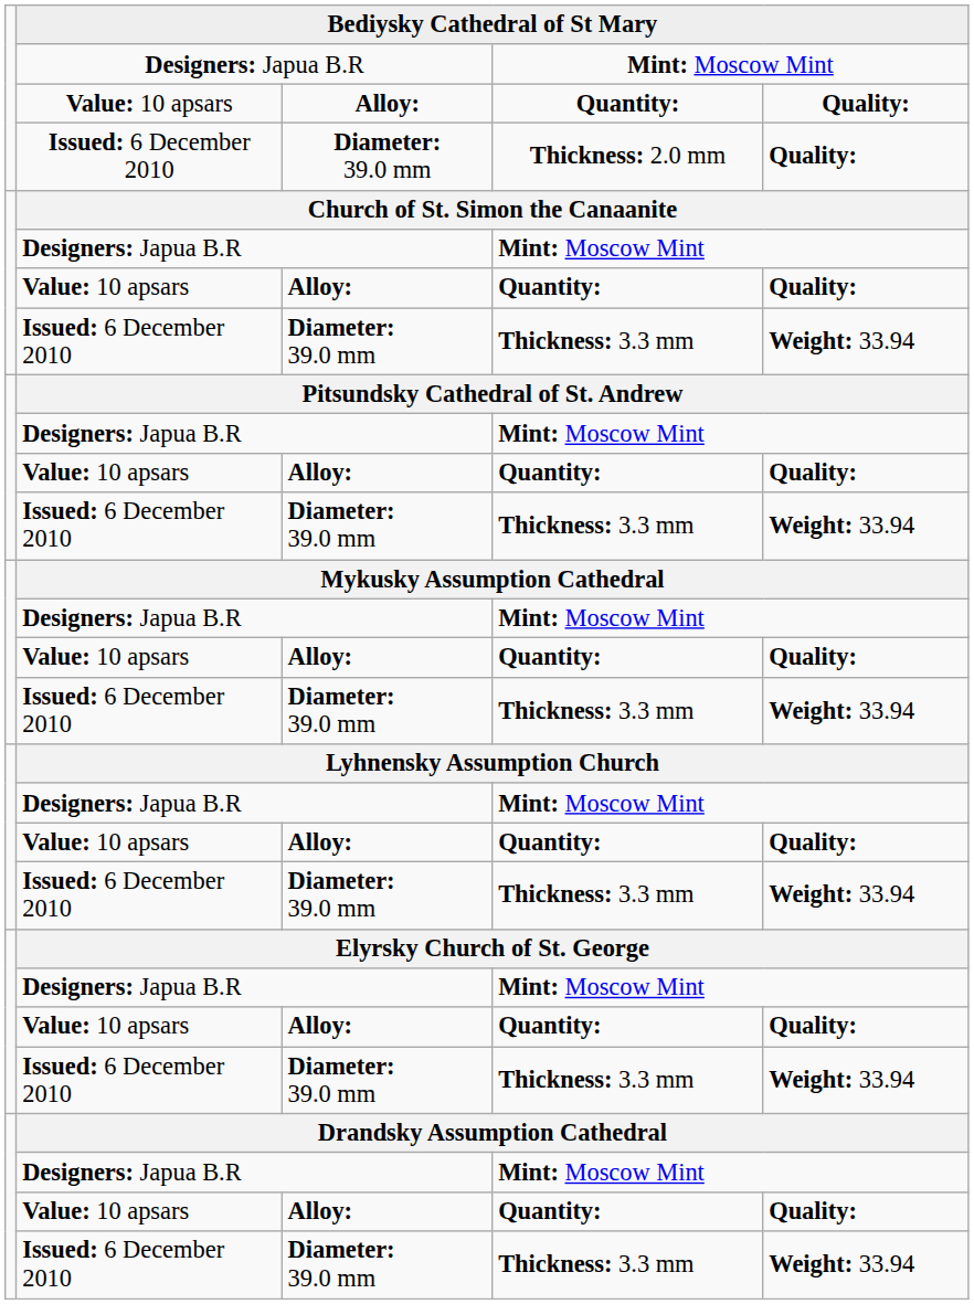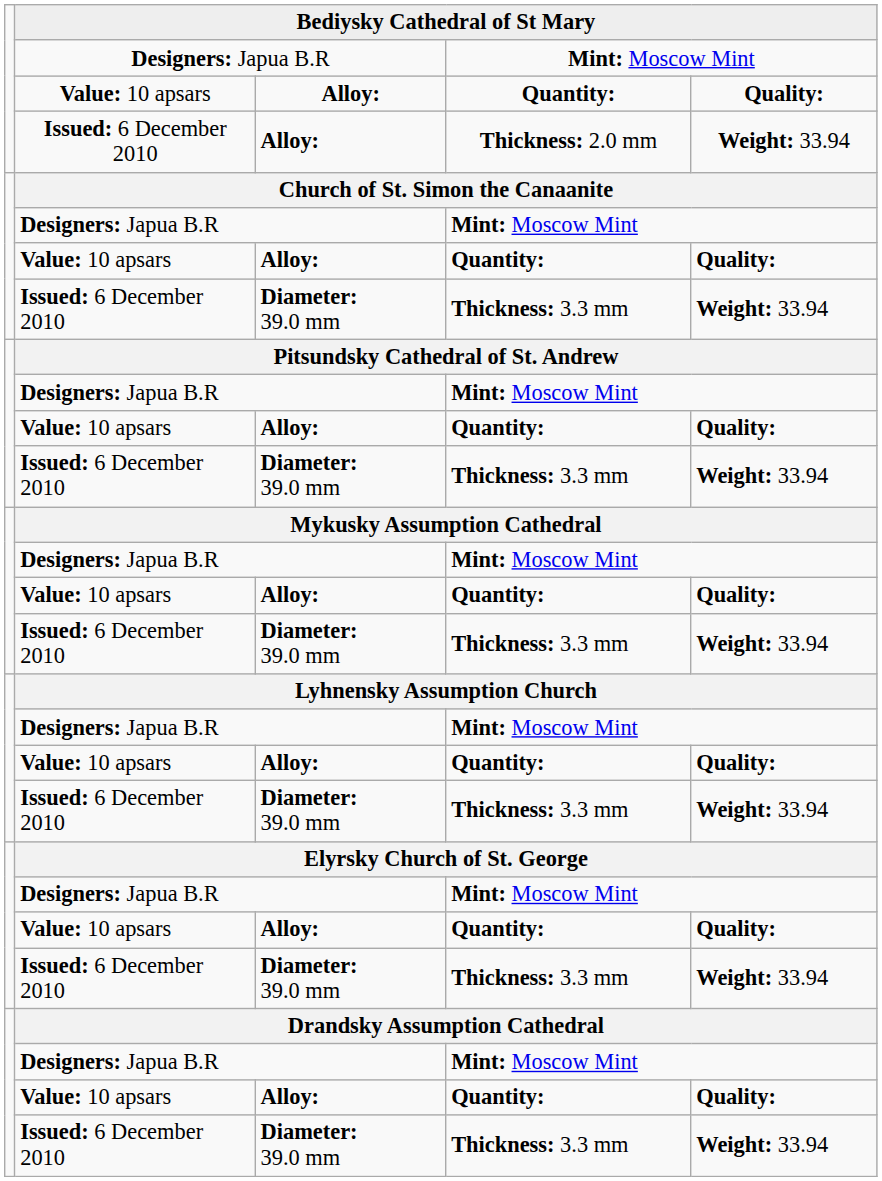 <table class="wikitable" width="100%">
 <tr>
 <td rowspan="4" width="330px" nowrap="" align="center"></td>
 <th colspan="4" align="center" style="background:#eeeeee;">Bediysky Cathedral of St Mary</th>
 </tr>
 <tr>
 <td colspan="2" width="50%" align="center"><strong>Designers:</strong> Japua B.R</td>
 <td colspan="2" width="50%" align="center"><strong>Mint:</strong> <a href='#'>Moscow Mint</a></td>
 </tr>
 <tr>
 <td align="center"><strong>Value:</strong> 10 apsars</td>
 <td align="center"><strong>Alloy:</strong></td>
 <td align="center"><strong>Quantity:</strong></td>
 <td align="center"><strong>Quality:</strong></td>
 </tr>
 <tr>
 <td align="center"><strong>Issued:</strong> 6 December 2010</td>
-<td align="center"><strong>Diameter:</strong> 39.0 mm</td>
+<td><strong>Alloy:</strong></td>
 <td align="center"><strong>Thickness:</strong> 2.0 mm</td>
-<td><strong>Quality:</strong></td>
+<td align="center"><strong>Weight:</strong> 33.94</td>
 </tr>
 <tr>
 <td rowspan="4"></td>
 <th colspan="4">Church of St. Simon the Canaanite</th>
 </tr>
 <tr>
 <td colspan="2"><strong>Designers:</strong> Japua B.R</td>
 <td colspan="2"><strong>Mint:</strong> <a href='#'>Moscow Mint</a></td>
 </tr>
 <tr>
 <td><strong>Value:</strong> 10 apsars</td>
 <td><strong>Alloy:</strong></td>
 <td><strong>Quantity:</strong></td>
 <td><strong>Quality:</strong></td>
 </tr>
 <tr>
 <td><strong>Issued:</strong> 6 December 2010</td>
 <td><strong>Diameter:</strong> 39.0 mm</td>
 <td><strong>Thickness:</strong> 3.3 mm</td>
 <td><strong>Weight:</strong> 33.94</td>
 </tr>
 <tr>
 <td rowspan="4"></td>
 <th colspan="4">Pitsundsky Cathedral of St. Andrew</th>
 </tr>
 <tr>
 <td colspan="2"><strong>Designers:</strong> Japua B.R</td>
 <td colspan="2"><strong>Mint:</strong> <a href='#'>Moscow Mint</a></td>
 </tr>
 <tr>
 <td><strong>Value:</strong> 10 apsars</td>
 <td><strong>Alloy:</strong></td>
 <td><strong>Quantity:</strong></td>
 <td><strong>Quality:</strong></td>
 </tr>
 <tr>
 <td><strong>Issued:</strong> 6 December 2010</td>
 <td><strong>Diameter:</strong> 39.0 mm</td>
 <td><strong>Thickness:</strong> 3.3 mm</td>
 <td><strong>Weight:</strong> 33.94</td>
 </tr>
 <tr>
 <td rowspan="4"></td>
 <th colspan="4">Mykusky Assumption Cathedral</th>
 </tr>
 <tr>
 <td colspan="2"><strong>Designers:</strong> Japua B.R</td>
 <td colspan="2"><strong>Mint:</strong> <a href='#'>Moscow Mint</a></td>
 </tr>
 <tr>
 <td><strong>Value:</strong> 10 apsars</td>
 <td><strong>Alloy:</strong></td>
 <td><strong>Quantity:</strong></td>
 <td><strong>Quality:</strong></td>
 </tr>
 <tr>
 <td><strong>Issued:</strong> 6 December 2010</td>
 <td><strong>Diameter:</strong> 39.0 mm</td>
 <td><strong>Thickness:</strong> 3.3 mm</td>
 <td><strong>Weight:</strong> 33.94</td>
 </tr>
 <tr>
 <td rowspan="4"></td>
 <th colspan="4">Lyhnensky Assumption Church</th>
 </tr>
 <tr>
 <td colspan="2"><strong>Designers:</strong> Japua B.R</td>
 <td colspan="2"><strong>Mint:</strong> <a href='#'>Moscow Mint</a></td>
 </tr>
 <tr>
 <td><strong>Value:</strong> 10 apsars</td>
 <td><strong>Alloy:</strong></td>
 <td><strong>Quantity:</strong></td>
 <td><strong>Quality:</strong></td>
 </tr>
 <tr>
 <td><strong>Issued:</strong> 6 December 2010</td>
 <td><strong>Diameter:</strong> 39.0 mm</td>
 <td><strong>Thickness:</strong> 3.3 mm</td>
 <td><strong>Weight:</strong> 33.94</td>
 </tr>
 <tr>
 <td rowspan="4"></td>
 <th colspan="4">Elyrsky Church of St. George</th>
 </tr>
 <tr>
 <td colspan="2"><strong>Designers:</strong> Japua B.R</td>
 <td colspan="2"><strong>Mint:</strong> <a href='#'>Moscow Mint</a></td>
 </tr>
 <tr>
 <td><strong>Value:</strong> 10 apsars</td>
 <td><strong>Alloy:</strong></td>
 <td><strong>Quantity:</strong></td>
 <td><strong>Quality:</strong></td>
 </tr>
 <tr>
 <td><strong>Issued:</strong> 6 December 2010</td>
 <td><strong>Diameter:</strong> 39.0 mm</td>
 <td><strong>Thickness:</strong> 3.3 mm</td>
 <td><strong>Weight:</strong> 33.94</td>
 </tr>
 <tr>
 <td rowspan="4"></td>
 <th colspan="4">Drandsky Assumption Cathedral</th>
 </tr>
 <tr>
 <td colspan="2"><strong>Designers:</strong> Japua B.R</td>
 <td colspan="2"><strong>Mint:</strong> <a href='#'>Moscow Mint</a></td>
 </tr>
 <tr>
 <td><strong>Value:</strong> 10 apsars</td>
 <td><strong>Alloy:</strong></td>
 <td><strong>Quantity:</strong></td>
 <td><strong>Quality:</strong></td>
 </tr>
 <tr>
 <td><strong>Issued:</strong> 6 December 2010</td>
 <td><strong>Diameter:</strong> 39.0 mm</td>
 <td><strong>Thickness:</strong> 3.3 mm</td>
 <td><strong>Weight:</strong> 33.94</td>
 </tr>
 </table>
